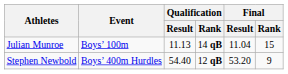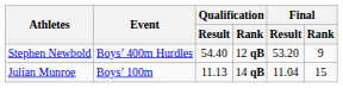 <table class="wikitable" border="1" style="font-size:90%">
 <tr>
 <th rowspan=2>Athletes</th>
 <th rowspan=2>Event</th>
 <th colspan=2>Qualification</th>
 <th colspan=2>Final</th>
 </tr>
 <tr>
 <th>Result</th>
 <th>Rank</th>
 <th>Result</th>
 <th>Rank</th>
 </tr>
 <tr>
+<td><a href='#'>Stephen Newbold</a></td>
+<td><a href='#'>Boys’ 400m Hurdles</a></td>
+<td align=center>54.40</td>
+<td align=center>12 <strong>qB</strong></td>
+<td align=center>53.20</td>
+<td align=center>9</td>
+</tr>
+<tr>
 <td><a href='#'>Julian Munroe</a></td>
 <td><a href='#'>Boys’ 100m</a></td>
 <td align=center>11.13</td>
 <td align=center>14 <strong>qB</strong></td>
 <td align=center>11.04</td>
 <td align=center>15</td>
 </tr>
-<tr>
-<td><a href='#'>Stephen Newbold</a></td>
-<td><a href='#'>Boys’ 400m Hurdles</a></td>
-<td align=center>54.40</td>
-<td align=center>12 <strong>qB</strong></td>
-<td align=center>53.20</td>
-<td align=center>9</td>
-</tr>
 </table>
